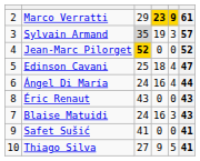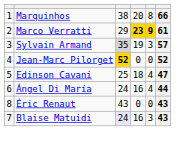 <table class="wikitable plainrowheaders sortable" style="text-align:center">
 <tr>
 <th></th>
 <th></th>
 <th></th>
 <th></th>
 <th></th>
 <th></th>
+</tr>
+<tr>
+<td>1</td>
+<td align="left"> <a href='#'>Marquinhos</a></td>
+<td>38</td>
+<td>20</td>
+<td>8</td>
+<th>66</th>
 </tr>
 <tr>
 <td>2</td>
 <td align="left"> <a href='#'>Marco Verratti</a></td>
 <td>29</td>
 <td style=background:gold><strong>23</strong></td>
 <td style=background:gold><strong>9</strong></td>
 <th>61</th>
 </tr>
 <tr>
 <td>3</td>
 <td align="left"> <a href='#'>Sylvain Armand</a></td>
 <td style="background: lightgrey;">35</td>
 <td>19</td>
 <td>3</td>
 <th>57</th>
 </tr>
 <tr>
 <td>4</td>
 <td align="left"> <a href='#'>Jean-Marc Pilorget</a></td>
 <td style=background:gold><strong>52</strong></td>
 <td>0</td>
 <td>0</td>
 <th>52</th>
 </tr>
 <tr>
 <td>5</td>
 <td align="left"> <a href='#'>Edinson Cavani</a></td>
 <td>25</td>
 <td>18</td>
 <td>4</td>
 <th>47</th>
 </tr>
 <tr>
 <td>6</td>
 <td align="left"> <a href='#'>Ángel Di María</a></td>
 <td>24</td>
 <td>16</td>
 <td>4</td>
 <th>44</th>
 </tr>
 <tr>
 <td>8</td>
 <td align="left"> <a href='#'>Éric Renaut</a></td>
 <td>43</td>
 <td>0</td>
 <td>0</td>
 <th>43</th>
 </tr>
 <tr>
 <td>7</td>
 <td align="left"> <a href='#'>Blaise Matuidi</a></td>
-<td>24</td>
+<td style="background: lavender;">24</td>
 <td>16</td>
 <td>3</td>
 <th>43</th>
 </tr>
-<tr>
-<td>9</td>
-<td align="left"> <a href='#'>Safet Sušić</a></td>
-<td>41</td>
-<td>0</td>
-<td>0</td>
-<th>41</th>
-</tr>
-<tr>
-<td>10</td>
-<td align="left"> <a href='#'>Thiago Silva</a></td>
-<td>27</td>
-<td>9</td>
-<td>5</td>
-<th>41</th>
-</tr>
 </table>
